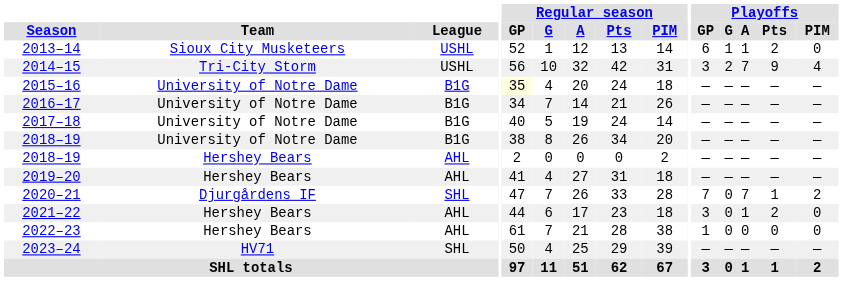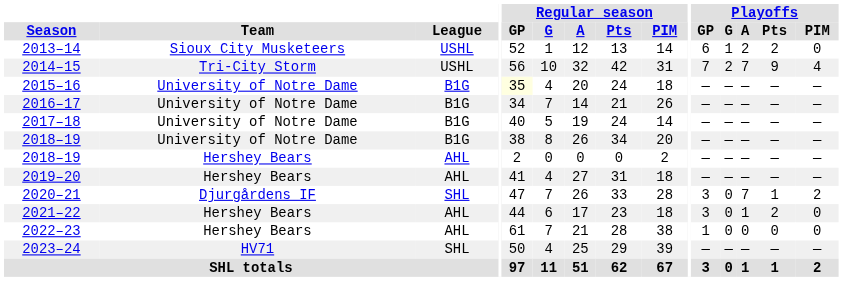 <table border="0" cellpadding="1" cellspacing="0" style="text-align:center; width:60em">
 <tr bgcolor="#e0e0e0">
 <th colspan="3" bgcolor="#ffffff"></th>
 <th rowspan="100" bgcolor="#ffffff"></th>
 <th colspan="5"><a href='#'>Regular season</a></th>
 <th rowspan="100" bgcolor="#ffffff"></th>
 <th colspan="5"><a href='#'>Playoffs</a></th>
 </tr>
 <tr bgcolor="#e0e0e0">
 <th><a href='#'>Season</a></th>
 <th>Team</th>
 <th>League</th>
 <th>GP</th>
 <th><a href='#'>G</a></th>
 <th><a href='#'>A</a></th>
 <th><a href='#'>Pts</a></th>
 <th><a href='#'>PIM</a></th>
 <th>GP</th>
 <th>G</th>
 <th>A</th>
 <th>Pts</th>
 <th>PIM</th>
 </tr>
 <tr>
 <td><a href='#'>2013–14</a></td>
 <td><a href='#'>Sioux City Musketeers</a></td>
 <td><a href='#'>USHL</a></td>
 <td>52</td>
 <td>1</td>
 <td>12</td>
 <td>13</td>
 <td>14</td>
 <td>6</td>
 <td>1</td>
-<td>1</td>
+<td>2</td>
 <td>2</td>
 <td>0</td>
 </tr>
 <tr bgcolor="#f0f0f0">
 <td><a href='#'>2014–15</a></td>
 <td><a href='#'>Tri-City Storm</a></td>
 <td>USHL</td>
 <td>56</td>
 <td>10</td>
 <td>32</td>
 <td>42</td>
 <td>31</td>
-<td>3</td>
+<td>7</td>
 <td>2</td>
 <td>7</td>
 <td>9</td>
 <td>4</td>
 </tr>
 <tr>
 <td><a href='#'>2015–16</a></td>
 <td><a href='#'>University of Notre Dame</a></td>
 <td><a href='#'>B1G</a></td>
 <td style="background: lightyellow;">35</td>
 <td>4</td>
 <td>20</td>
 <td>24</td>
 <td>18</td>
 <td>—</td>
 <td>—</td>
 <td>—</td>
 <td>—</td>
 <td>—</td>
 </tr>
 <tr bgcolor="#f0f0f0">
 <td><a href='#'>2016–17</a></td>
 <td>University of Notre Dame</td>
 <td>B1G</td>
 <td>34</td>
 <td>7</td>
 <td>14</td>
 <td>21</td>
 <td>26</td>
 <td>—</td>
 <td>—</td>
 <td>—</td>
 <td>—</td>
 <td>—</td>
 </tr>
 <tr>
 <td><a href='#'>2017–18</a></td>
 <td>University of Notre Dame</td>
 <td>B1G</td>
 <td>40</td>
 <td>5</td>
 <td>19</td>
 <td>24</td>
 <td>14</td>
 <td>—</td>
 <td>—</td>
 <td>—</td>
 <td>—</td>
 <td>—</td>
 </tr>
 <tr bgcolor="#f0f0f0">
 <td><a href='#'>2018–19</a></td>
 <td>University of Notre Dame</td>
 <td>B1G</td>
 <td>38</td>
 <td>8</td>
 <td>26</td>
 <td>34</td>
 <td>20</td>
 <td>—</td>
 <td>—</td>
 <td>—</td>
 <td>—</td>
 <td>—</td>
 </tr>
 <tr>
 <td><a href='#'>2018–19</a></td>
 <td><a href='#'>Hershey Bears</a></td>
 <td><a href='#'>AHL</a></td>
 <td>2</td>
 <td>0</td>
 <td>0</td>
 <td>0</td>
 <td>2</td>
 <td>—</td>
 <td>—</td>
 <td>—</td>
 <td>—</td>
 <td>—</td>
 </tr>
 <tr bgcolor="#f0f0f0">
 <td><a href='#'>2019–20</a></td>
 <td>Hershey Bears</td>
 <td>AHL</td>
 <td>41</td>
 <td>4</td>
 <td>27</td>
 <td>31</td>
 <td>18</td>
 <td>—</td>
 <td>—</td>
 <td>—</td>
 <td>—</td>
 <td>—</td>
 </tr>
 <tr>
 <td><a href='#'>2020–21</a></td>
 <td><a href='#'>Djurgårdens IF</a></td>
 <td><a href='#'>SHL</a></td>
 <td>47</td>
 <td>7</td>
 <td>26</td>
 <td>33</td>
 <td>28</td>
-<td>7</td>
+<td>3</td>
 <td>0</td>
 <td>7</td>
 <td>1</td>
 <td>2</td>
 </tr>
 <tr bgcolor="#f0f0f0">
 <td><a href='#'>2021–22</a></td>
 <td>Hershey Bears</td>
 <td>AHL</td>
 <td>44</td>
 <td>6</td>
 <td>17</td>
 <td>23</td>
 <td>18</td>
 <td>3</td>
 <td>0</td>
 <td>1</td>
 <td>2</td>
 <td>0</td>
 </tr>
 <tr>
 <td><a href='#'>2022–23</a></td>
 <td>Hershey Bears</td>
 <td>AHL</td>
 <td>61</td>
 <td>7</td>
 <td>21</td>
 <td>28</td>
 <td>38</td>
 <td>1</td>
 <td>0</td>
 <td>0</td>
 <td>0</td>
 <td>0</td>
 </tr>
 <tr bgcolor="#f0f0f0">
 <td><a href='#'>2023–24</a></td>
 <td><a href='#'>HV71</a></td>
 <td>SHL</td>
 <td>50</td>
 <td>4</td>
 <td>25</td>
 <td>29</td>
 <td>39</td>
 <td>—</td>
 <td>—</td>
 <td>—</td>
 <td>—</td>
 <td>—</td>
 </tr>
 <tr bgcolor="#e0e0e0">
 <th colspan="3">SHL totals</th>
 <th>97</th>
 <th>11</th>
 <th>51</th>
 <th>62</th>
 <th>67</th>
 <th>3</th>
 <th>0</th>
 <th>1</th>
 <th>1</th>
 <th>2</th>
 </tr>
 </table>
